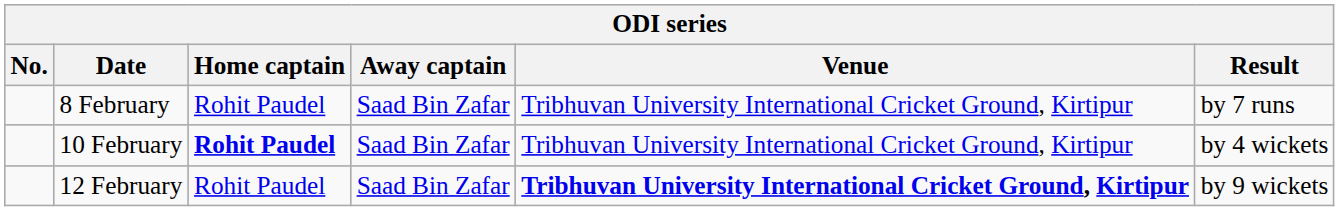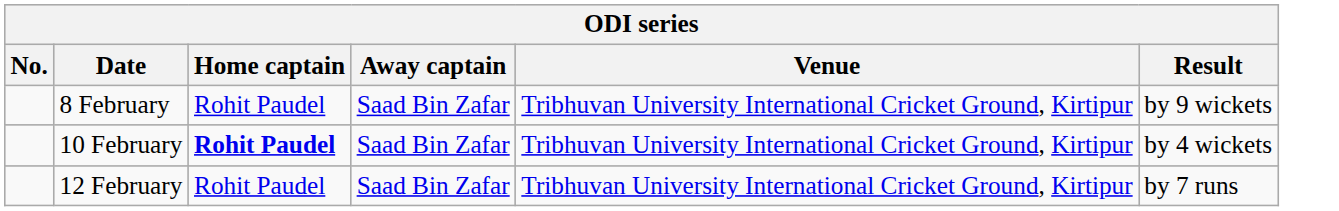 <table class="wikitable">
 <tr>
 <th colspan="9">ODI series</th>
 </tr>
 <tr>
 <th>No.</th>
 <th>Date</th>
 <th>Home captain</th>
 <th>Away captain</th>
 <th>Venue</th>
 <th>Result</th>
 </tr>
 <tr>
 <td></td>
 <td>8 February</td>
 <td><a href='#'>Rohit Paudel</a></td>
 <td><a href='#'>Saad Bin Zafar</a></td>
 <td><a href='#'>Tribhuvan University International Cricket Ground</a>, <a href='#'>Kirtipur</a></td>
-<td> by 7 runs</td>
+<td> by 9 wickets</td>
 </tr>
 <tr>
 <td></td>
 <td>10 February</td>
 <td><strong><a href='#'>Rohit Paudel</a></strong></td>
 <td><a href='#'>Saad Bin Zafar</a></td>
 <td><a href='#'>Tribhuvan University International Cricket Ground</a>, <a href='#'>Kirtipur</a></td>
 <td> by 4 wickets</td>
 </tr>
 <tr>
 <td></td>
 <td>12 February</td>
 <td><a href='#'>Rohit Paudel</a></td>
 <td><a href='#'>Saad Bin Zafar</a></td>
-<td><strong><a href='#'>Tribhuvan University International Cricket Ground</a>, <a href='#'>Kirtipur</a></strong></td>
-<td> by 9 wickets</td>
+<td><a href='#'>Tribhuvan University International Cricket Ground</a>, <a href='#'>Kirtipur</a></td>
+<td> by 7 runs</td>
 </tr>
 </table>
